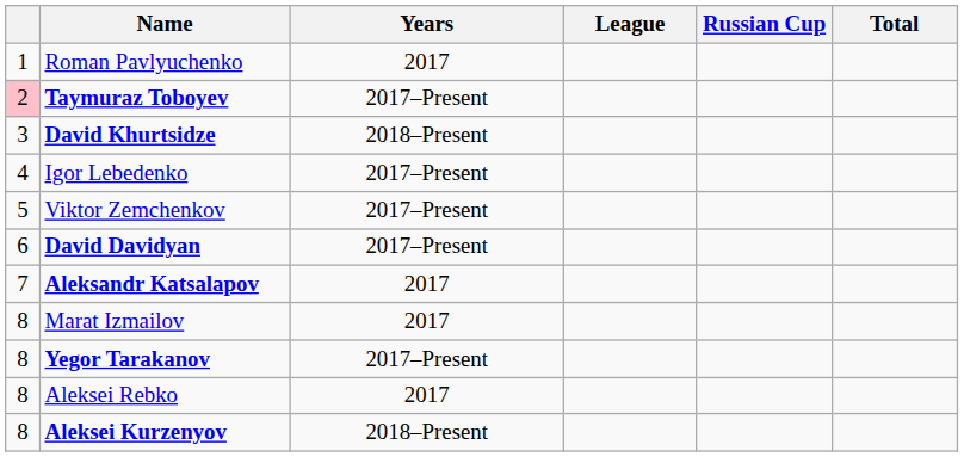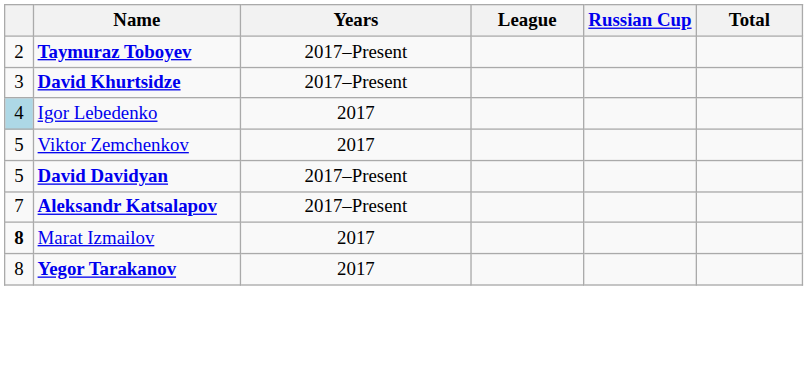 <table class="wikitable sortable"  style="text-align:center; font-size:90%; ">
 <tr>
 <th width=20px></th>
 <th width=200px>Name</th>
 <th width=250px>Years</th>
 <th width=100px>League</th>
 <th width=100px><a href='#'>Russian Cup</a></th>
 <th width=100px>Total</th>
 </tr>
 <tr>
-<td>1</td>
-<td align="left"> <a href='#'>Roman Pavlyuchenko</a></td>
-<td>2017</td>
-<td></td>
-<td></td>
-<td></td>
-</tr>
-<tr>
-<td style="background: pink;">2</td>
+<td>2</td>
 <td align="left"> <strong><a href='#'>Taymuraz Toboyev</a></strong></td>
 <td>2017–Present</td>
 <td></td>
 <td></td>
 <td></td>
 </tr>
 <tr>
 <td>3</td>
 <td align="left"> <strong><a href='#'>David Khurtsidze</a></strong></td>
-<td>2018–Present</td>
+<td>2017–Present</td>
 <td></td>
 <td></td>
 <td></td>
 </tr>
 <tr>
-<td>4</td>
+<td style="background: lightblue;">4</td>
 <td align="left"> <a href='#'>Igor Lebedenko</a></td>
-<td>2017–Present</td>
+<td>2017</td>
 <td></td>
 <td></td>
 <td></td>
 </tr>
 <tr>
 <td>5</td>
 <td align="left"> <a href='#'>Viktor Zemchenkov</a></td>
-<td>2017–Present</td>
+<td>2017</td>
 <td></td>
 <td></td>
 <td></td>
 </tr>
 <tr>
-<td>6</td>
+<td>5</td>
 <td align="left"> <strong><a href='#'>David Davidyan</a></strong></td>
 <td>2017–Present</td>
 <td></td>
 <td></td>
 <td></td>
 </tr>
 <tr>
 <td>7</td>
 <td align="left"> <strong><a href='#'>Aleksandr Katsalapov</a></strong></td>
-<td>2017</td>
+<td>2017–Present</td>
 <td></td>
 <td></td>
 <td></td>
 </tr>
 <tr>
-<td>8</td>
+<td><strong>8</strong></td>
 <td align="left"> <a href='#'>Marat Izmailov</a></td>
 <td>2017</td>
 <td></td>
 <td></td>
 <td></td>
 </tr>
 <tr>
 <td>8</td>
 <td align="left"> <strong><a href='#'>Yegor Tarakanov</a></strong></td>
-<td>2017–Present</td>
-<td></td>
-<td></td>
-<td></td>
-</tr>
-<tr>
-<td>8</td>
-<td align="left"> <a href='#'>Aleksei Rebko</a></td>
 <td>2017</td>
 <td></td>
 <td></td>
 <td></td>
 </tr>
-<tr>
-<td>8</td>
-<td align="left"> <strong><a href='#'>Aleksei Kurzenyov</a></strong></td>
-<td>2018–Present</td>
-<td></td>
-<td></td>
-<td></td>
-</tr>
 </table>
